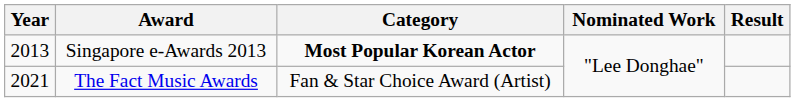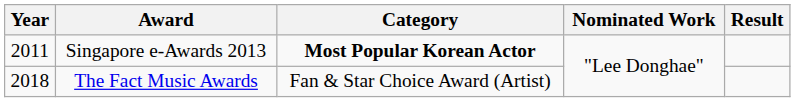 <table class="wikitable" style="text-align: center; width: 650px;">
 <tr>
 <th>Year</th>
 <th>Award</th>
 <th>Category</th>
 <th>Nominated Work</th>
 <th>Result</th>
 </tr>
 <tr>
-<td>2013</td>
+<td>2011</td>
 <td>Singapore e-Awards 2013</td>
 <td><strong>Most Popular Korean Actor</strong></td>
 <td rowspan="2">"Lee Donghae"</td>
 <td></td>
 </tr>
 <tr>
-<td>2021</td>
+<td>2018</td>
 <td><a href='#'>The Fact Music Awards</a></td>
 <td>Fan & Star Choice Award (Artist)</td>
 <td></td>
 </tr>
 </table>
